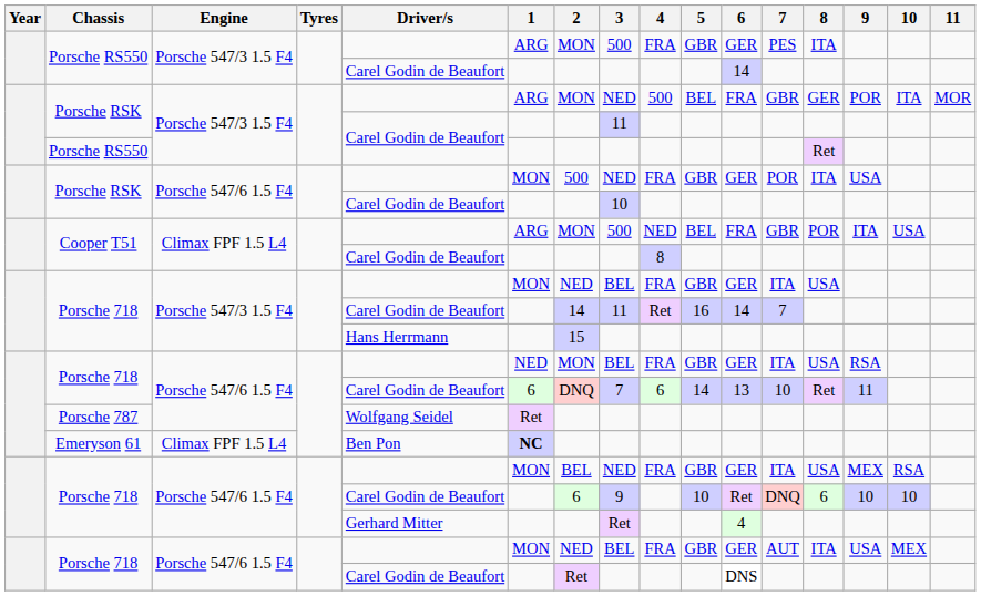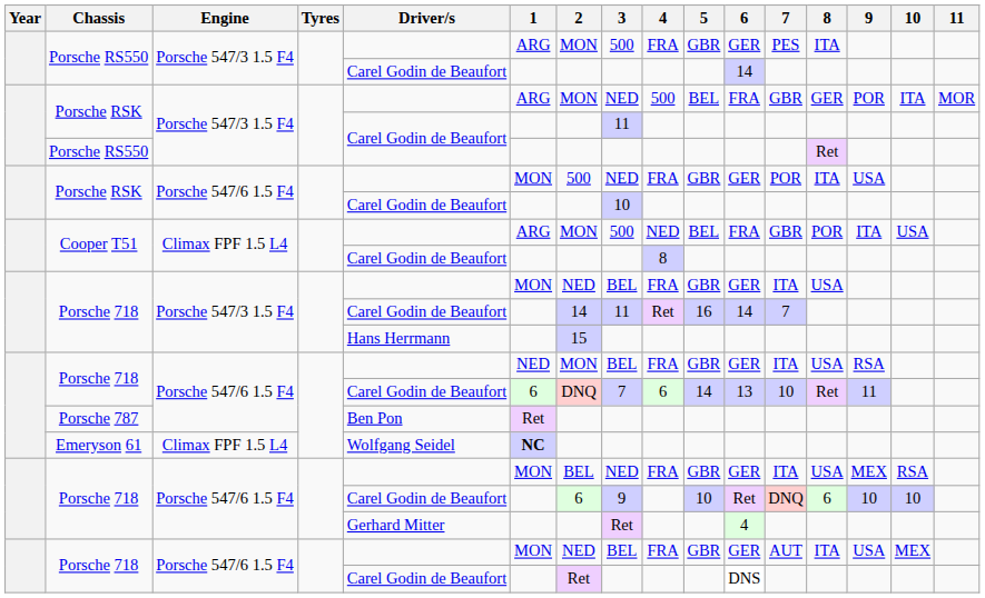 <table class="wikitable" style="text-align:center; font-size:85%">
 <tr>
 <th>Year</th>
 <th>Chassis</th>
 <th>Engine</th>
 <th>Tyres</th>
 <th>Driver/s</th>
 <th>1</th>
 <th>2</th>
 <th>3</th>
 <th>4</th>
 <th>5</th>
 <th>6</th>
 <th>7</th>
 <th>8</th>
 <th>9</th>
 <th>10</th>
 <th>11</th>
 </tr>
 <tr>
 <th rowspan="2"></th>
 <td rowspan="2"><a href='#'>Porsche</a> <a href='#'>RS550</a></td>
 <td rowspan="2"><a href='#'>Porsche</a> 547/3 1.5 <a href='#'>F4</a></td>
 <td rowspan="2"></td>
 <td></td>
 <td><a href='#'>ARG</a></td>
 <td><a href='#'>MON</a></td>
 <td><a href='#'>500</a></td>
 <td><a href='#'>FRA</a></td>
 <td><a href='#'>GBR</a></td>
 <td><a href='#'>GER</a></td>
 <td><a href='#'>PES</a></td>
 <td><a href='#'>ITA</a></td>
 <td></td>
 <td></td>
 <td></td>
 </tr>
 <tr>
 <td style="text-align:left"> <a href='#'>Carel Godin de Beaufort</a></td>
 <td></td>
 <td></td>
 <td></td>
 <td></td>
 <td></td>
 <td style="background:#CFCFFF;">14</td>
 <td></td>
 <td></td>
 <td></td>
 <td></td>
 <td></td>
 </tr>
 <tr>
 <th rowspan="3"></th>
 <td rowspan="2"><a href='#'>Porsche</a> <a href='#'>RSK</a></td>
 <td rowspan="3"><a href='#'>Porsche</a> 547/3 1.5 <a href='#'>F4</a></td>
 <td rowspan="3"></td>
 <td></td>
 <td><a href='#'>ARG</a></td>
 <td><a href='#'>MON</a></td>
 <td><a href='#'>NED</a></td>
 <td><a href='#'>500</a></td>
 <td><a href='#'>BEL</a></td>
 <td><a href='#'>FRA</a></td>
 <td><a href='#'>GBR</a></td>
 <td><a href='#'>GER</a></td>
 <td><a href='#'>POR</a></td>
 <td><a href='#'>ITA</a></td>
 <td><a href='#'>MOR</a></td>
 </tr>
 <tr>
 <td rowspan="2" style="text-align:left"> <a href='#'>Carel Godin de Beaufort</a></td>
 <td></td>
 <td></td>
 <td style="background:#CFCFFF;">11</td>
 <td></td>
 <td></td>
 <td></td>
 <td></td>
 <td></td>
 <td></td>
 <td></td>
 <td></td>
 </tr>
 <tr>
 <td><a href='#'>Porsche</a> <a href='#'>RS550</a></td>
 <td></td>
 <td></td>
 <td></td>
 <td></td>
 <td></td>
 <td></td>
 <td></td>
 <td style="background:#EFCFFF;">Ret</td>
 <td></td>
 <td></td>
 <td></td>
 </tr>
 <tr>
 <th rowspan="2"></th>
 <td rowspan="2"><a href='#'>Porsche</a> <a href='#'>RSK</a></td>
 <td rowspan="2"><a href='#'>Porsche</a> 547/6 1.5 <a href='#'>F4</a></td>
 <td rowspan="2"></td>
 <td></td>
 <td><a href='#'>MON</a></td>
 <td><a href='#'>500</a></td>
 <td><a href='#'>NED</a></td>
 <td><a href='#'>FRA</a></td>
 <td><a href='#'>GBR</a></td>
 <td><a href='#'>GER</a></td>
 <td><a href='#'>POR</a></td>
 <td><a href='#'>ITA</a></td>
 <td><a href='#'>USA</a></td>
 <td></td>
 <td></td>
 </tr>
 <tr>
 <td style="text-align:left"> <a href='#'>Carel Godin de Beaufort</a></td>
 <td></td>
 <td></td>
 <td style="background:#CFCFFF;">10</td>
 <td></td>
 <td></td>
 <td></td>
 <td></td>
 <td></td>
 <td></td>
 <td></td>
 <td></td>
 </tr>
 <tr>
 <th rowspan="2"></th>
 <td rowspan="2"><a href='#'>Cooper</a> <a href='#'>T51</a></td>
 <td rowspan="2"><a href='#'>Climax</a> FPF 1.5 <a href='#'>L4</a></td>
 <td rowspan="2"></td>
 <td></td>
 <td><a href='#'>ARG</a></td>
 <td><a href='#'>MON</a></td>
 <td><a href='#'>500</a></td>
 <td><a href='#'>NED</a></td>
 <td><a href='#'>BEL</a></td>
 <td><a href='#'>FRA</a></td>
 <td><a href='#'>GBR</a></td>
 <td><a href='#'>POR</a></td>
 <td><a href='#'>ITA</a></td>
 <td><a href='#'>USA</a></td>
 <td></td>
 </tr>
 <tr>
 <td style="text-align:left"> <a href='#'>Carel Godin de Beaufort</a></td>
 <td></td>
 <td></td>
 <td></td>
 <td style="background:#CFCFFF;">8</td>
 <td></td>
 <td></td>
 <td></td>
 <td></td>
 <td></td>
 <td></td>
 <td></td>
 </tr>
 <tr>
 <th rowspan="3"></th>
 <td rowspan="3"><a href='#'>Porsche</a> <a href='#'>718</a></td>
 <td rowspan="3"><a href='#'>Porsche</a> 547/3 1.5 <a href='#'>F4</a></td>
 <td rowspan="3"></td>
 <td></td>
 <td><a href='#'>MON</a></td>
 <td><a href='#'>NED</a></td>
 <td><a href='#'>BEL</a></td>
 <td><a href='#'>FRA</a></td>
 <td><a href='#'>GBR</a></td>
 <td><a href='#'>GER</a></td>
 <td><a href='#'>ITA</a></td>
 <td><a href='#'>USA</a></td>
 <td></td>
 <td></td>
 <td></td>
 </tr>
 <tr>
 <td style="text-align:left"> <a href='#'>Carel Godin de Beaufort</a></td>
 <td></td>
 <td style="background:#CFCFFF;">14</td>
 <td style="background:#CFCFFF;">11</td>
 <td style="background:#EFCFFF;">Ret</td>
 <td style="background:#CFCFFF;">16</td>
 <td style="background:#CFCFFF;">14</td>
 <td style="background:#CFCFFF;">7</td>
 <td></td>
 <td></td>
 <td></td>
 <td></td>
 </tr>
 <tr>
 <td style="text-align:left"> <a href='#'>Hans Herrmann</a></td>
 <td></td>
 <td style="background:#CFCFFF;">15</td>
 <td></td>
 <td></td>
 <td></td>
 <td></td>
 <td></td>
 <td></td>
 <td></td>
 <td></td>
 <td></td>
 </tr>
 <tr>
 <th rowspan="4"></th>
 <td rowspan="2"><a href='#'>Porsche</a> <a href='#'>718</a></td>
 <td rowspan="3"><a href='#'>Porsche</a> 547/6 1.5 <a href='#'>F4</a></td>
 <td rowspan="4"></td>
 <td></td>
 <td><a href='#'>NED</a></td>
 <td><a href='#'>MON</a></td>
 <td><a href='#'>BEL</a></td>
 <td><a href='#'>FRA</a></td>
 <td><a href='#'>GBR</a></td>
 <td><a href='#'>GER</a></td>
 <td><a href='#'>ITA</a></td>
 <td><a href='#'>USA</a></td>
 <td><a href='#'>RSA</a></td>
 <td></td>
 <td></td>
 </tr>
 <tr>
 <td style="text-align:left"> <a href='#'>Carel Godin de Beaufort</a></td>
 <td style="background:#DFFFDF;">6</td>
 <td style="background:#FFCFCF;">DNQ</td>
 <td style="background:#CFCFFF;">7</td>
 <td style="background:#DFFFDF;">6</td>
 <td style="background:#CFCFFF;">14</td>
 <td style="background:#CFCFFF;">13</td>
 <td style="background:#CFCFFF;">10</td>
 <td style="background:#EFCFFF;">Ret</td>
 <td style="background:#CFCFFF;">11</td>
 <td></td>
 <td></td>
 </tr>
 <tr>
 <td><a href='#'>Porsche</a> <a href='#'>787</a></td>
-<td style="text-align:left"> <a href='#'>Wolfgang Seidel</a></td>
+<td style="text-align:left"> <a href='#'>Ben Pon</a></td>
 <td style="background:#EFCFFF;">Ret</td>
 <td></td>
 <td></td>
 <td></td>
 <td></td>
 <td></td>
 <td></td>
 <td></td>
 <td></td>
 <td></td>
 <td></td>
 </tr>
 <tr>
 <td><a href='#'>Emeryson</a> <a href='#'>61</a></td>
 <td><a href='#'>Climax</a> FPF 1.5 <a href='#'>L4</a></td>
-<td style="text-align:left"> <a href='#'>Ben Pon</a></td>
+<td style="text-align:left"> <a href='#'>Wolfgang Seidel</a></td>
 <td style="background:#CFCFFF;"><strong>NC</strong></td>
 <td></td>
 <td></td>
 <td></td>
 <td></td>
 <td></td>
 <td></td>
 <td></td>
 <td></td>
 <td></td>
 <td></td>
 </tr>
 <tr>
 <th rowspan="3"></th>
 <td rowspan="3"><a href='#'>Porsche</a> <a href='#'>718</a></td>
 <td rowspan="3"><a href='#'>Porsche</a> 547/6 1.5 <a href='#'>F4</a></td>
 <td rowspan="3"></td>
 <td></td>
 <td><a href='#'>MON</a></td>
 <td><a href='#'>BEL</a></td>
 <td><a href='#'>NED</a></td>
 <td><a href='#'>FRA</a></td>
 <td><a href='#'>GBR</a></td>
 <td><a href='#'>GER</a></td>
 <td><a href='#'>ITA</a></td>
 <td><a href='#'>USA</a></td>
 <td><a href='#'>MEX</a></td>
 <td><a href='#'>RSA</a></td>
 <td></td>
 </tr>
 <tr>
 <td style="text-align:left"> <a href='#'>Carel Godin de Beaufort</a></td>
 <td></td>
 <td style="background:#DFFFDF;">6</td>
 <td style="background:#CFCFFF;">9</td>
 <td></td>
 <td style="background:#CFCFFF;">10</td>
 <td style="background:#EFCFFF;">Ret</td>
 <td style="background:#FFCFCF;">DNQ</td>
 <td style="background:#DFFFDF;">6</td>
 <td style="background:#CFCFFF;">10</td>
 <td style="background:#CFCFFF;">10</td>
 <td></td>
 </tr>
 <tr>
 <td style="text-align:left"> <a href='#'>Gerhard Mitter</a></td>
 <td></td>
 <td></td>
 <td style="background:#EFCFFF;">Ret</td>
 <td></td>
 <td></td>
 <td style="background:#DFFFDF;">4</td>
 <td></td>
 <td></td>
 <td></td>
 <td></td>
 <td></td>
 </tr>
 <tr>
 <th rowspan="2"></th>
 <td rowspan="2"><a href='#'>Porsche</a> <a href='#'>718</a></td>
 <td rowspan="2"><a href='#'>Porsche</a> 547/6 1.5 <a href='#'>F4</a></td>
 <td rowspan="2"></td>
 <td></td>
 <td><a href='#'>MON</a></td>
 <td><a href='#'>NED</a></td>
 <td><a href='#'>BEL</a></td>
 <td><a href='#'>FRA</a></td>
 <td><a href='#'>GBR</a></td>
 <td><a href='#'>GER</a></td>
 <td><a href='#'>AUT</a></td>
 <td><a href='#'>ITA</a></td>
 <td><a href='#'>USA</a></td>
 <td><a href='#'>MEX</a></td>
 <td></td>
 </tr>
 <tr>
 <td style="text-align:left"> <a href='#'>Carel Godin de Beaufort</a></td>
 <td></td>
 <td style="background:#EFCFFF;">Ret</td>
 <td></td>
 <td></td>
 <td></td>
 <td style="background:#FFFFFF;">DNS</td>
 <td></td>
 <td></td>
 <td></td>
 <td></td>
 <td></td>
 </tr>
 </table>
